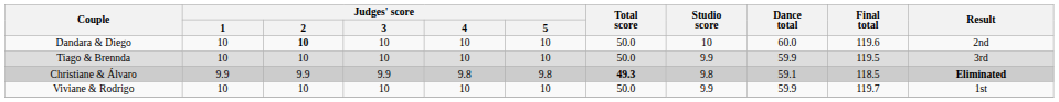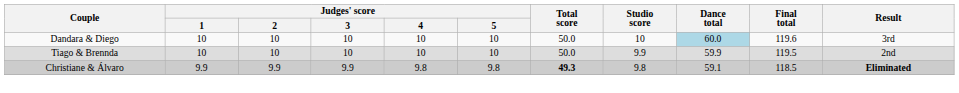 <table class="wikitable" style="font-size:100%; line-height:16px; text-align:center" width="100%">
 <tr>
 <th rowspan=2 width="11.0%">Couple</th>
 <th colspan=5 width="25.0%">Judges' score</th>
 <th rowspan=2 width="05.0%">Total<br>score</th>
 <th rowspan=2 width="05.0%">Studio<br>score</th>
 <th rowspan=2 width="05.0%">Dance<br>total</th>
 <th rowspan=2 width="05.0%">Final<br>total</th>
 <th rowspan=2 width="09.0%">Result</th>
 </tr>
 <tr>
 <th width="05.0%">1</th>
 <th width="05.0%">2</th>
 <th width="05.0%">3</th>
 <th width="05.0%">4</th>
 <th width="05.0%">5</th>
 </tr>
 <tr>
 <td>Dandara & Diego</td>
 <td>10</td>
-<td><strong>10</strong></td>
+<td>10</td>
 <td>10</td>
 <td>10</td>
 <td>10</td>
 <td>50.0</td>
 <td>10</td>
-<td>60.0</td>
+<td style="background: lightblue;">60.0</td>
 <td>119.6</td>
-<td>2nd</td>
+<td>3rd</td>
 </tr>
 <tr bgcolor=DDDDDD>
 <td>Tiago & Brennda</td>
 <td>10</td>
 <td>10</td>
 <td>10</td>
 <td>10</td>
 <td>10</td>
 <td>50.0</td>
 <td>9.9</td>
 <td>59.9</td>
 <td>119.5</td>
-<td>3rd</td>
+<td>2nd</td>
 </tr>
 <tr bgcolor=CCCCCC>
 <td>Christiane & Álvaro</td>
 <td>9.9</td>
 <td>9.9</td>
 <td>9.9</td>
 <td>9.8</td>
 <td>9.8</td>
 <td><strong>49.3</strong></td>
 <td>9.8</td>
 <td>59.1</td>
 <td>118.5</td>
 <td><strong>Eliminated</strong></td>
 </tr>
 <tr>
-<td>Viviane & Rodrigo</td>
-<td>10</td>
-<td>10</td>
-<td>10</td>
-<td>10</td>
-<td>10</td>
-<td>50.0</td>
-<td>9.9</td>
-<td>59.9</td>
-<td>119.7</td>
-<td>1st</td>
-</tr>
-<tr>
 </tr>
 </table>
